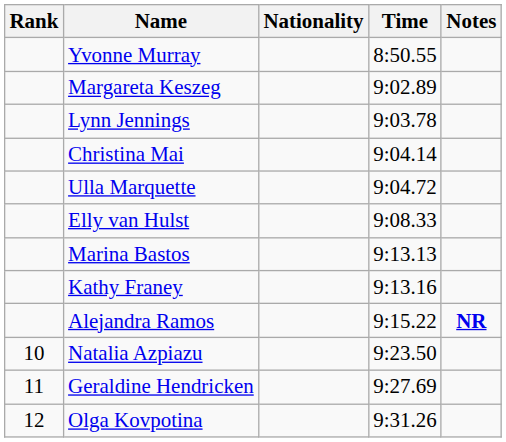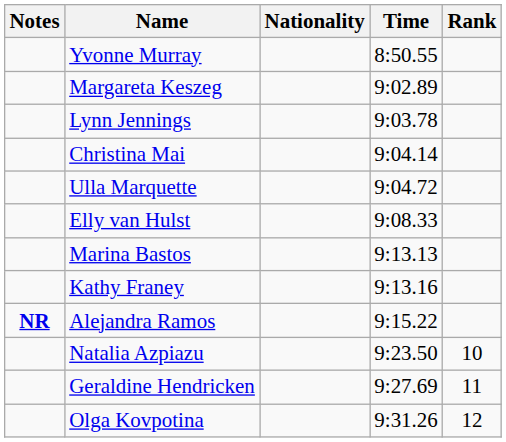 <table class="wikitable sortable" style="text-align:center">
 <tr>
-<th>Rank</th>
+<th>Notes</th>
 <th>Name</th>
 <th>Nationality</th>
 <th>Time</th>
-<th>Notes</th>
+<th>Rank</th>
 </tr>
 <tr>
 <td></td>
 <td align="left"><a href='#'>Yvonne Murray</a></td>
 <td align=left></td>
 <td>8:50.55</td>
 <td></td>
 </tr>
 <tr>
 <td></td>
 <td align="left"><a href='#'>Margareta Keszeg</a></td>
 <td align=left></td>
 <td>9:02.89</td>
 <td></td>
 </tr>
 <tr>
 <td></td>
 <td align="left"><a href='#'>Lynn Jennings</a></td>
 <td align=left></td>
 <td>9:03.78</td>
 <td></td>
 </tr>
 <tr>
 <td></td>
 <td align="left"><a href='#'>Christina Mai</a></td>
 <td align=left></td>
 <td>9:04.14</td>
 <td></td>
 </tr>
 <tr>
 <td></td>
 <td align="left"><a href='#'>Ulla Marquette</a></td>
 <td align=left></td>
 <td>9:04.72</td>
 <td></td>
 </tr>
 <tr>
 <td></td>
 <td align="left"><a href='#'>Elly van Hulst</a></td>
 <td align=left></td>
 <td>9:08.33</td>
 <td></td>
 </tr>
 <tr>
 <td></td>
 <td align="left"><a href='#'>Marina Bastos</a></td>
 <td align=left></td>
 <td>9:13.13</td>
 <td></td>
 </tr>
 <tr>
 <td></td>
 <td align="left"><a href='#'>Kathy Franey</a></td>
 <td align=left></td>
 <td>9:13.16</td>
 <td></td>
 </tr>
 <tr>
-<td></td>
+<td><strong><a href='#'>NR</a></strong></td>
 <td align="left"><a href='#'>Alejandra Ramos</a></td>
 <td align=left></td>
 <td>9:15.22</td>
-<td><strong><a href='#'>NR</a></strong></td>
+<td></td>
 </tr>
 <tr>
-<td>10</td>
+<td></td>
 <td align="left"><a href='#'>Natalia Azpiazu</a></td>
 <td align=left></td>
 <td>9:23.50</td>
-<td></td>
+<td>10</td>
 </tr>
 <tr>
-<td>11</td>
+<td></td>
 <td align="left"><a href='#'>Geraldine Hendricken</a></td>
 <td align=left></td>
 <td>9:27.69</td>
-<td></td>
+<td>11</td>
 </tr>
 <tr>
-<td>12</td>
+<td></td>
 <td align="left"><a href='#'>Olga Kovpotina</a></td>
 <td align=left></td>
 <td>9:31.26</td>
-<td></td>
+<td>12</td>
 </tr>
 </table>
